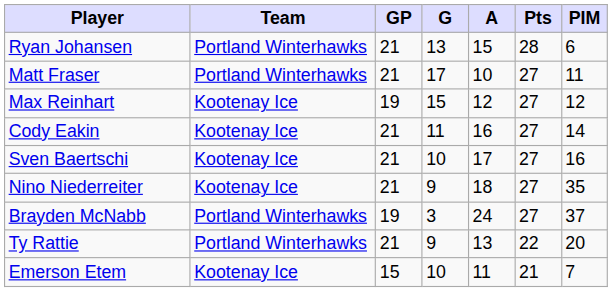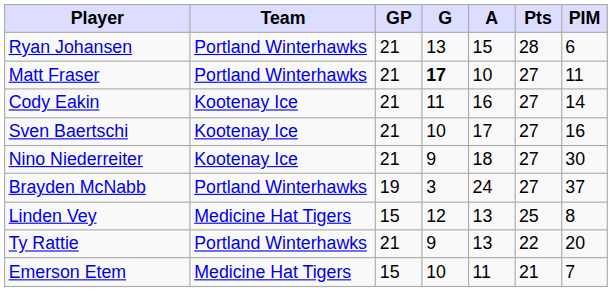 <table class="wikitable">
 <tr>
 <th style="background:#ddf; width:30%;">Player</th>
 <th style="background:#ddf; width:30%;">Team</th>
 <th style="background:#ddf; width:7.5%;">GP</th>
 <th style="background:#ddf; width:7.5%;">G</th>
 <th style="background:#ddf; width:7.5%;">A</th>
 <th style="background:#ddf; width:7.5%;">Pts</th>
 <th style="background:#ddf; width:7.5%;">PIM</th>
 </tr>
 <tr>
 <td><a href='#'>Ryan Johansen</a></td>
 <td><a href='#'>Portland Winterhawks</a></td>
 <td>21</td>
 <td>13</td>
 <td>15</td>
 <td>28</td>
 <td>6</td>
 </tr>
 <tr>
 <td><a href='#'>Matt Fraser</a></td>
 <td><a href='#'>Portland Winterhawks</a></td>
 <td>21</td>
-<td>17</td>
+<td><strong>17</strong></td>
 <td>10</td>
 <td>27</td>
 <td>11</td>
-</tr>
-<tr>
-<td><a href='#'>Max Reinhart</a></td>
-<td><a href='#'>Kootenay Ice</a></td>
-<td>19</td>
-<td>15</td>
-<td>12</td>
-<td>27</td>
-<td>12</td>
 </tr>
 <tr>
 <td><a href='#'>Cody Eakin</a></td>
 <td><a href='#'>Kootenay Ice</a></td>
 <td>21</td>
 <td>11</td>
 <td>16</td>
 <td>27</td>
 <td>14</td>
 </tr>
 <tr>
 <td><a href='#'>Sven Baertschi</a></td>
 <td><a href='#'>Kootenay Ice</a></td>
 <td>21</td>
 <td>10</td>
 <td>17</td>
 <td>27</td>
 <td>16</td>
 </tr>
 <tr>
 <td><a href='#'>Nino Niederreiter</a></td>
 <td><a href='#'>Kootenay Ice</a></td>
 <td>21</td>
 <td>9</td>
 <td>18</td>
 <td>27</td>
-<td>35</td>
+<td>30</td>
 </tr>
 <tr>
 <td><a href='#'>Brayden McNabb</a></td>
 <td><a href='#'>Portland Winterhawks</a></td>
 <td>19</td>
 <td>3</td>
 <td>24</td>
 <td>27</td>
 <td>37</td>
+</tr>
+<tr>
+<td><a href='#'>Linden Vey</a></td>
+<td><a href='#'>Medicine Hat Tigers</a></td>
+<td>15</td>
+<td>12</td>
+<td>13</td>
+<td>25</td>
+<td>8</td>
 </tr>
 <tr>
 <td><a href='#'>Ty Rattie</a></td>
 <td><a href='#'>Portland Winterhawks</a></td>
 <td>21</td>
 <td>9</td>
 <td>13</td>
 <td>22</td>
 <td>20</td>
 </tr>
 <tr>
 <td><a href='#'>Emerson Etem</a></td>
-<td><a href='#'>Kootenay Ice</a></td>
+<td><a href='#'>Medicine Hat Tigers</a></td>
 <td>15</td>
 <td>10</td>
 <td>11</td>
 <td>21</td>
 <td>7</td>
 </tr>
 </table>
